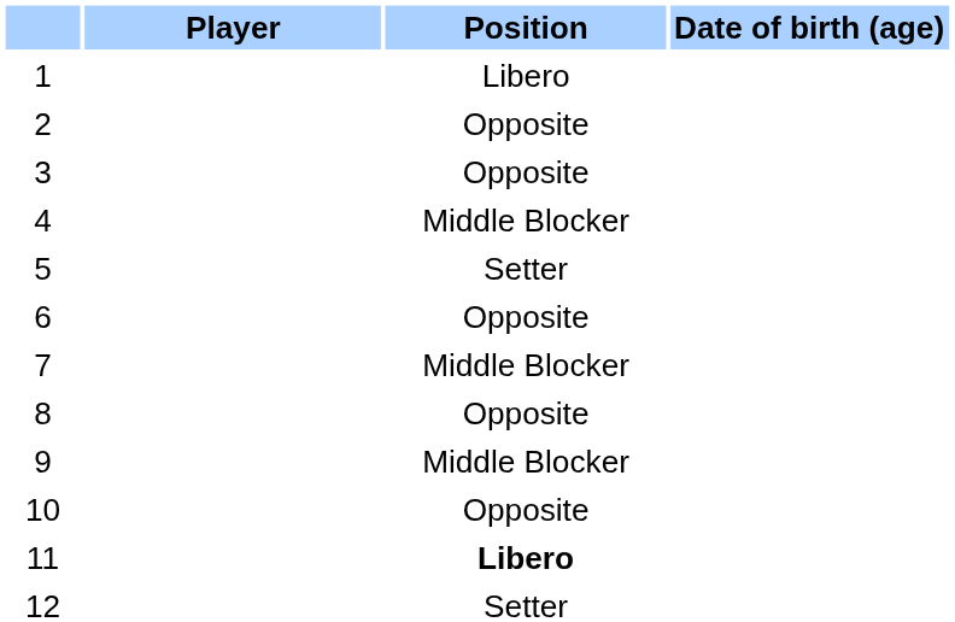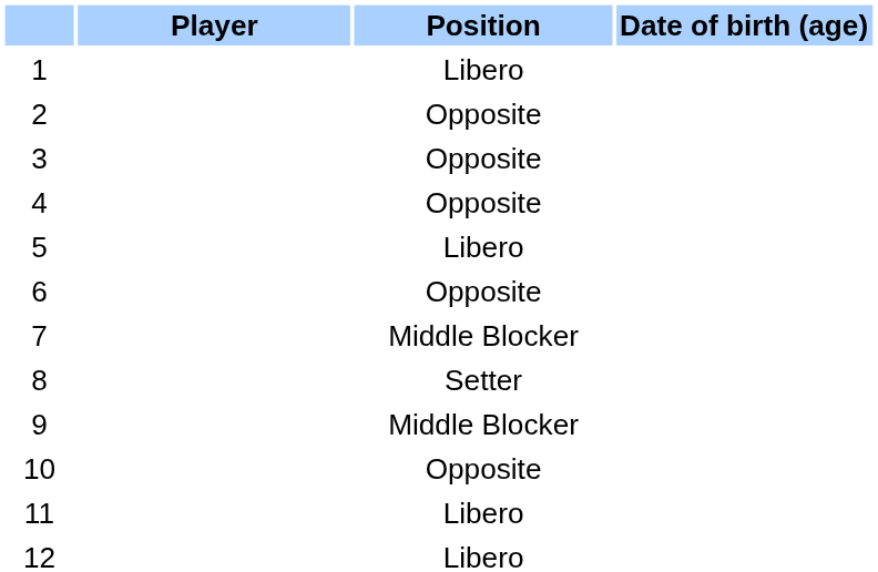 <table class="sortable" border="0" cellspacing="2" cellpadding="2" style="font-size:90%">
 <tr style="background-color:#AAD0FF">
 <th width=8%></th>
 <th width=32%>Player</th>
 <th width=30%>Position</th>
 <th width=30%>Date of birth (age)</th>
 </tr>
 <tr>
 <td style="text-align: center;">1</td>
 <td></td>
 <td style="text-align: center;">Libero</td>
 <td style="text-align: center;"></td>
 </tr>
 <tr>
 <td style="text-align: center;">2</td>
 <td></td>
 <td style="text-align: center;">Opposite</td>
 <td style="text-align: center;"></td>
 </tr>
 <tr>
 <td style="text-align: center;">3</td>
 <td></td>
 <td style="text-align: center;">Opposite</td>
 <td style="text-align: center;"></td>
 </tr>
 <tr>
 <td style="text-align: center;">4</td>
 <td></td>
-<td style="text-align: center;">Middle Blocker</td>
+<td style="text-align: center;">Opposite</td>
 <td style="text-align: center;"></td>
 </tr>
 <tr>
 <td style="text-align: center;">5</td>
 <td></td>
-<td style="text-align: center;">Setter</td>
+<td style="text-align: center;">Libero</td>
 <td style="text-align: center;"></td>
 </tr>
 <tr>
 <td style="text-align: center;">6</td>
 <td></td>
 <td style="text-align: center;">Opposite</td>
 <td style="text-align: center;"></td>
 </tr>
 <tr>
 <td style="text-align: center;">7</td>
 <td></td>
 <td style="text-align: center;">Middle Blocker</td>
 <td style="text-align: center;"></td>
 </tr>
 <tr>
 <td style="text-align: center;">8</td>
 <td></td>
-<td style="text-align: center;">Opposite</td>
+<td style="text-align: center;">Setter</td>
 <td style="text-align: center;"></td>
 </tr>
 <tr>
 <td style="text-align: center;">9</td>
 <td></td>
 <td style="text-align: center;">Middle Blocker</td>
 <td style="text-align: center;"></td>
 </tr>
 <tr>
 <td style="text-align: center;">10</td>
 <td></td>
 <td style="text-align: center;">Opposite</td>
 <td style="text-align: center;"></td>
 </tr>
 <tr>
 <td style="text-align: center;">11</td>
 <td></td>
-<td style="text-align: center;"><strong>Libero</strong></td>
+<td style="text-align: center;">Libero</td>
 <td style="text-align: center;"></td>
 </tr>
 <tr>
 <td style="text-align: center;">12</td>
 <td></td>
-<td style="text-align: center;">Setter</td>
+<td style="text-align: center;">Libero</td>
 <td style="text-align: center;"></td>
 </tr>
 <tr>
 </tr>
 </table>
